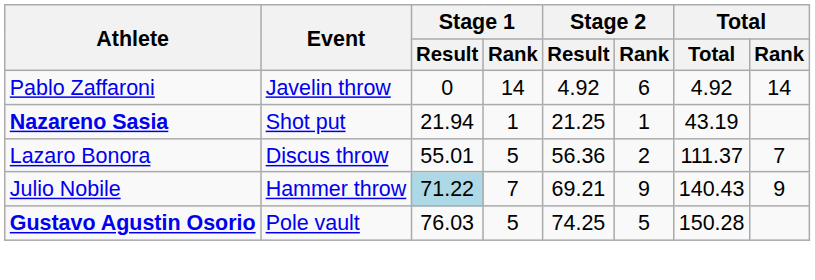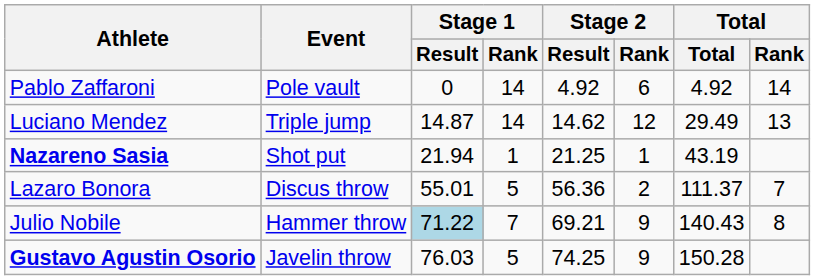 <table class="wikitable" style="font-size:90%">
 <tr>
 <th rowspan=2>Athlete</th>
 <th rowspan=2>Event</th>
 <th colspan=2>Stage 1</th>
 <th colspan=2>Stage 2</th>
 <th colspan=2>Total</th>
 </tr>
 <tr style="font-size:95%">
 <th>Result</th>
 <th>Rank</th>
 <th>Result</th>
 <th>Rank</th>
 <th>Total</th>
 <th>Rank</th>
 </tr>
 <tr align=center>
 <td align=left><a href='#'>Pablo Zaffaroni</a></td>
-<td align=left><a href='#'>Javelin throw</a></td>
+<td align=left><a href='#'>Pole vault</a></td>
 <td>0</td>
 <td>14</td>
 <td>4.92</td>
 <td>6</td>
 <td>4.92</td>
 <td>14</td>
+</tr>
+<tr align=center>
+<td align=left><a href='#'>Luciano Mendez</a></td>
+<td align=left><a href='#'>Triple jump</a></td>
+<td>14.87</td>
+<td>14</td>
+<td>14.62</td>
+<td>12</td>
+<td>29.49</td>
+<td>13</td>
 </tr>
 <tr align=center>
 <td align=left><strong><a href='#'>Nazareno Sasia</a> </strong></td>
 <td align=left><a href='#'>Shot put</a></td>
 <td>21.94</td>
 <td>1</td>
 <td>21.25</td>
 <td>1</td>
 <td>43.19</td>
 <td></td>
 </tr>
 <tr align=center>
 <td align=left><a href='#'>Lazaro Bonora</a></td>
 <td align=left><a href='#'>Discus throw</a></td>
 <td>55.01</td>
 <td>5</td>
 <td>56.36</td>
 <td>2</td>
 <td>111.37</td>
 <td>7</td>
 </tr>
 <tr align=center>
 <td align=left><a href='#'>Julio Nobile</a></td>
 <td align=left><a href='#'>Hammer throw</a></td>
 <td style="background: lightblue;">71.22</td>
 <td>7</td>
 <td>69.21</td>
 <td>9</td>
 <td>140.43</td>
-<td>9</td>
+<td>8</td>
 </tr>
 <tr align=center>
 <td align=left><strong><a href='#'>Gustavo Agustin Osorio</a></strong></td>
-<td align=left><a href='#'>Pole vault</a></td>
+<td align=left><a href='#'>Javelin throw</a></td>
 <td>76.03</td>
 <td>5</td>
 <td>74.25</td>
-<td>5</td>
+<td>9</td>
 <td>150.28</td>
 <td></td>
 </tr>
 </table>
